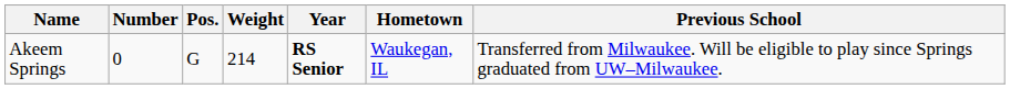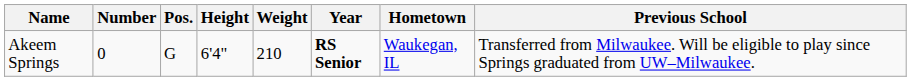 <table class="wikitable sortable" border="1">
 <tr>
 <th>Name</th>
 <th>Number</th>
 <th>Pos.</th>
+<th>Height</th>
 <th>Weight</th>
 <th>Year</th>
 <th>Hometown</th>
 <th class="unsortable">Previous School</th>
 </tr>
 <tr>
 <td>Akeem Springs</td>
 <td>0</td>
 <td>G</td>
-<td>214</td>
+<td>6'4"</td>
+<td>210</td>
 <td><strong>RS Senior</strong></td>
 <td><a href='#'>Waukegan, IL</a></td>
 <td>Transferred from <a href='#'>Milwaukee</a>. Will be eligible to play since Springs graduated from <a href='#'>UW–Milwaukee</a>.</td>
 </tr>
 </table>
